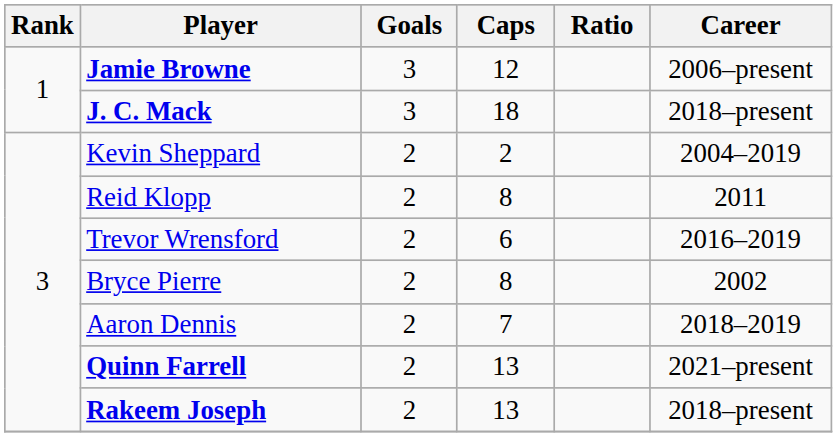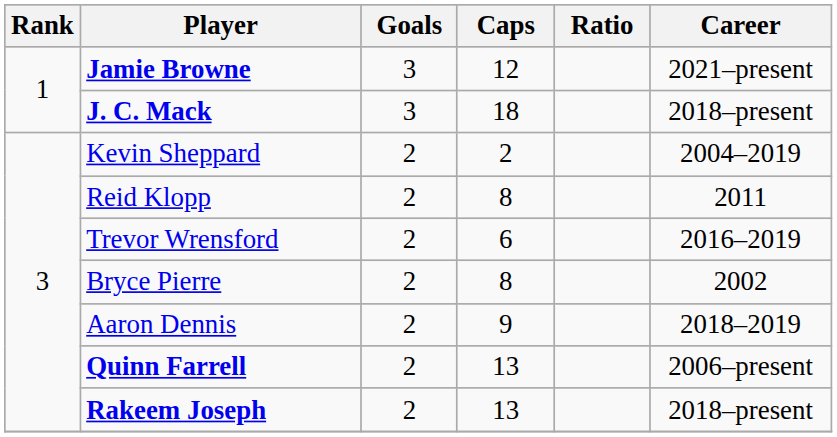 <table class="wikitable sortable" style="text-align:center;">
 <tr>
 <th width=30px>Rank</th>
 <th style="width:160px;">Player</th>
 <th width=50px>Goals</th>
 <th width=50px>Caps</th>
 <th width=50px>Ratio</th>
 <th style="width:100px;">Career</th>
 </tr>
 <tr>
 <td rowspan=2>1</td>
 <td style="text-align:left;"><strong><a href='#'>Jamie Browne</a></strong></td>
 <td>3</td>
 <td>12</td>
 <td></td>
-<td>2006–present</td>
+<td>2021–present</td>
 </tr>
 <tr>
 <td style="text-align:left;"><strong><a href='#'>J. C. Mack</a></strong></td>
 <td>3</td>
 <td>18</td>
 <td></td>
 <td>2018–present</td>
 </tr>
 <tr>
 <td rowspan=7>3</td>
 <td style="text-align:left;"><a href='#'>Kevin Sheppard</a></td>
 <td>2</td>
 <td>2</td>
 <td></td>
 <td>2004–2019</td>
 </tr>
 <tr>
 <td style="text-align:left;"><a href='#'>Reid Klopp</a></td>
 <td>2</td>
 <td>8</td>
 <td></td>
 <td>2011</td>
 </tr>
 <tr>
 <td style="text-align:left;"><a href='#'>Trevor Wrensford</a></td>
 <td>2</td>
 <td>6</td>
 <td></td>
 <td>2016–2019</td>
 </tr>
 <tr>
 <td style="text-align:left;"><a href='#'>Bryce Pierre</a></td>
 <td>2</td>
 <td>8</td>
 <td></td>
 <td>2002</td>
 </tr>
 <tr>
 <td style="text-align:left;"><a href='#'>Aaron Dennis</a></td>
 <td>2</td>
-<td>7</td>
+<td>9</td>
 <td></td>
 <td>2018–2019</td>
 </tr>
 <tr>
 <td style="text-align:left;"><strong><a href='#'>Quinn Farrell</a></strong></td>
 <td>2</td>
 <td>13</td>
 <td></td>
-<td>2021–present</td>
+<td>2006–present</td>
 </tr>
 <tr>
 <td style="text-align:left;"><strong><a href='#'>Rakeem Joseph</a></strong></td>
 <td>2</td>
 <td>13</td>
 <td></td>
 <td>2018–present</td>
 </tr>
 <tr>
 </tr>
 </table>
